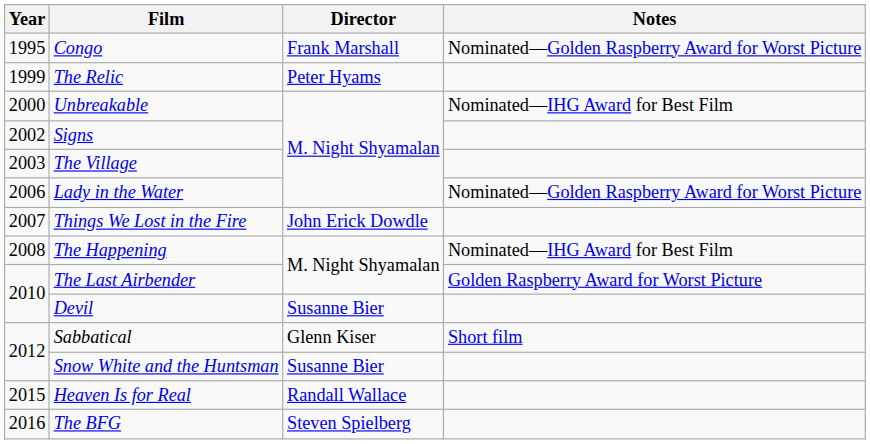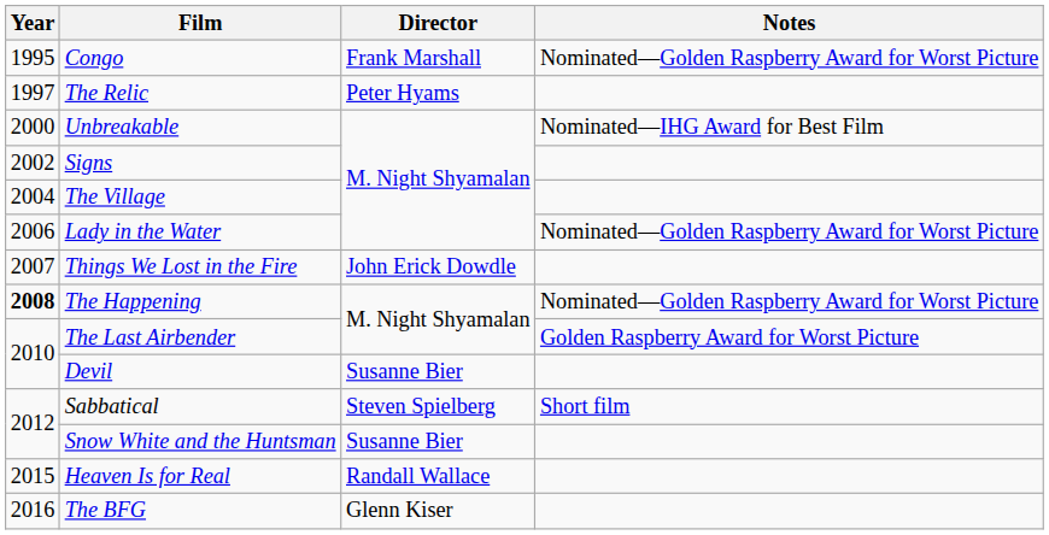 <table class="wikitable">
 <tr>
 <th>Year</th>
 <th>Film</th>
 <th>Director</th>
 <th>Notes</th>
 </tr>
 <tr>
 <td>1995</td>
 <td><em><a href='#'>Congo</a></em></td>
 <td><a href='#'>Frank Marshall</a></td>
 <td>Nominated—<a href='#'>Golden Raspberry Award for Worst Picture</a></td>
 </tr>
 <tr>
-<td>1999</td>
+<td>1997</td>
 <td><em><a href='#'>The Relic</a></em></td>
 <td><a href='#'>Peter Hyams</a></td>
 <td></td>
 </tr>
 <tr>
 <td>2000</td>
 <td><em><a href='#'>Unbreakable</a></em></td>
 <td rowspan=4><a href='#'>M. Night Shyamalan</a></td>
 <td>Nominated—<a href='#'>IHG Award</a> for Best Film</td>
 </tr>
 <tr>
 <td>2002</td>
 <td><em><a href='#'>Signs</a></em></td>
 <td></td>
 </tr>
 <tr>
-<td>2003</td>
+<td>2004</td>
 <td><em><a href='#'>The Village</a></em></td>
 <td></td>
 </tr>
 <tr>
 <td>2006</td>
 <td><em><a href='#'>Lady in the Water</a></em></td>
 <td>Nominated—<a href='#'>Golden Raspberry Award for Worst Picture</a></td>
 </tr>
 <tr>
 <td>2007</td>
 <td><em><a href='#'>Things We Lost in the Fire</a></em></td>
 <td><a href='#'>John Erick Dowdle</a></td>
 <td></td>
 </tr>
 <tr>
-<td>2008</td>
+<td><strong>2008</strong></td>
 <td><em><a href='#'>The Happening</a></em></td>
 <td rowspan=2>M. Night Shyamalan</td>
-<td>Nominated—<a href='#'>IHG Award</a> for Best Film</td>
+<td>Nominated—<a href='#'>Golden Raspberry Award for Worst Picture</a></td>
 </tr>
 <tr>
 <td rowspan=2>2010</td>
 <td><em><a href='#'>The Last Airbender</a></em></td>
 <td><a href='#'>Golden Raspberry Award for Worst Picture</a></td>
 </tr>
 <tr>
 <td><em><a href='#'>Devil</a></em></td>
 <td><a href='#'>Susanne Bier</a></td>
 <td></td>
 </tr>
 <tr>
 <td rowspan=2>2012</td>
 <td><em>Sabbatical</em></td>
-<td>Glenn Kiser</td>
+<td><a href='#'>Steven Spielberg</a></td>
 <td><a href='#'>Short film</a></td>
 </tr>
 <tr>
 <td><em><a href='#'>Snow White and the Huntsman</a></em></td>
 <td><a href='#'>Susanne Bier</a></td>
 <td></td>
 </tr>
 <tr>
 <td>2015</td>
 <td><em><a href='#'>Heaven Is for Real</a></em></td>
 <td><a href='#'>Randall Wallace</a></td>
 <td></td>
 </tr>
 <tr>
 <td>2016</td>
 <td><em><a href='#'>The BFG</a></em></td>
-<td><a href='#'>Steven Spielberg</a></td>
+<td>Glenn Kiser</td>
 <td></td>
 </tr>
 </table>
